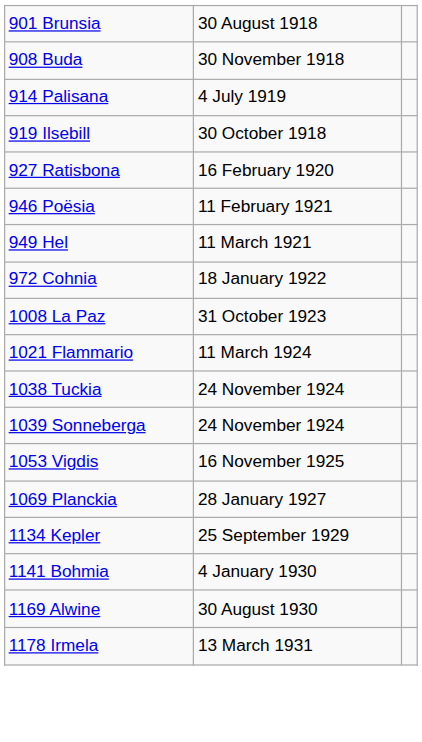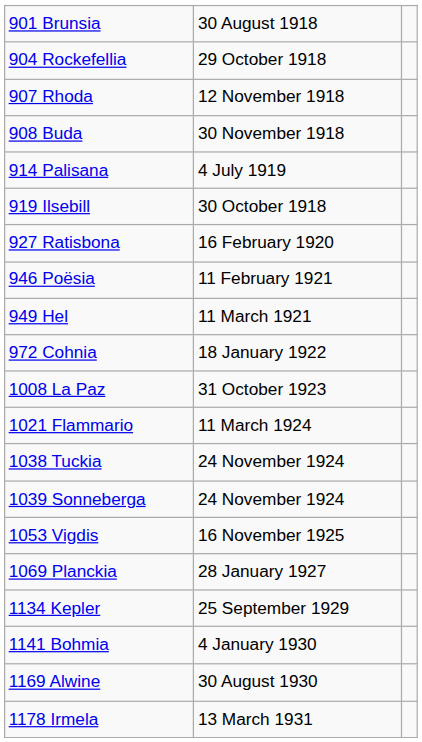 <table class="wikitable" style="font-size: 89%; float: left; width: 24em; margin-right: 1em; line-height: 1.65em !important; height: 540px;">
 <tr>
 <td><a href='#'>901 Brunsia</a></td>
 <td>30 August 1918</td>
+<td><small></small></td>
+</tr>
+<tr>
+<td><a href='#'>904 Rockefellia</a></td>
+<td>29 October 1918</td>
+<td><small></small></td>
+</tr>
+<tr>
+<td><a href='#'>907 Rhoda</a></td>
+<td>12 November 1918</td>
 <td><small></small></td>
 </tr>
 <tr>
 <td><a href='#'>908 Buda</a></td>
 <td>30 November 1918</td>
 <td><small></small></td>
 </tr>
 <tr>
 <td><a href='#'>914 Palisana</a></td>
 <td>4 July 1919</td>
 <td><small></small></td>
 </tr>
 <tr>
 <td><a href='#'>919 Ilsebill</a></td>
 <td>30 October 1918</td>
 <td><small></small></td>
 </tr>
 <tr>
 <td><a href='#'>927 Ratisbona</a></td>
 <td>16 February 1920</td>
 <td><small></small></td>
 </tr>
 <tr>
 <td><a href='#'>946 Poësia</a></td>
 <td>11 February 1921</td>
 <td><small></small></td>
 </tr>
 <tr>
 <td><a href='#'>949 Hel</a></td>
 <td>11 March 1921</td>
 <td><small></small></td>
 </tr>
 <tr>
 <td><a href='#'>972 Cohnia</a></td>
 <td>18 January 1922</td>
 <td><small></small></td>
 </tr>
 <tr>
 <td><a href='#'>1008 La Paz</a></td>
 <td>31 October 1923</td>
 <td><small></small></td>
 </tr>
 <tr>
 <td><a href='#'>1021 Flammario</a></td>
 <td>11 March 1924</td>
 <td><small></small></td>
 </tr>
 <tr>
 <td><a href='#'>1038 Tuckia</a></td>
 <td>24 November 1924</td>
 <td><small></small></td>
 </tr>
 <tr>
 <td><a href='#'>1039 Sonneberga</a></td>
 <td>24 November 1924</td>
 <td><small></small></td>
 </tr>
 <tr>
 <td><a href='#'>1053 Vigdis</a></td>
 <td>16 November 1925</td>
 <td><small></small></td>
 </tr>
 <tr>
 <td><a href='#'>1069 Planckia</a></td>
 <td>28 January 1927</td>
 <td><small></small></td>
 </tr>
 <tr>
 <td><a href='#'>1134 Kepler</a></td>
 <td>25 September 1929</td>
 <td><small></small></td>
 </tr>
 <tr>
 <td><a href='#'>1141 Bohmia</a></td>
 <td>4 January 1930</td>
 <td><small></small></td>
 </tr>
 <tr>
 <td><a href='#'>1169 Alwine</a></td>
 <td>30 August 1930</td>
 <td><small></small> </td>
 </tr>
 <tr>
 <td><a href='#'>1178 Irmela</a></td>
 <td>13 March 1931</td>
 <td><small></small></td>
 </tr>
 </table>
